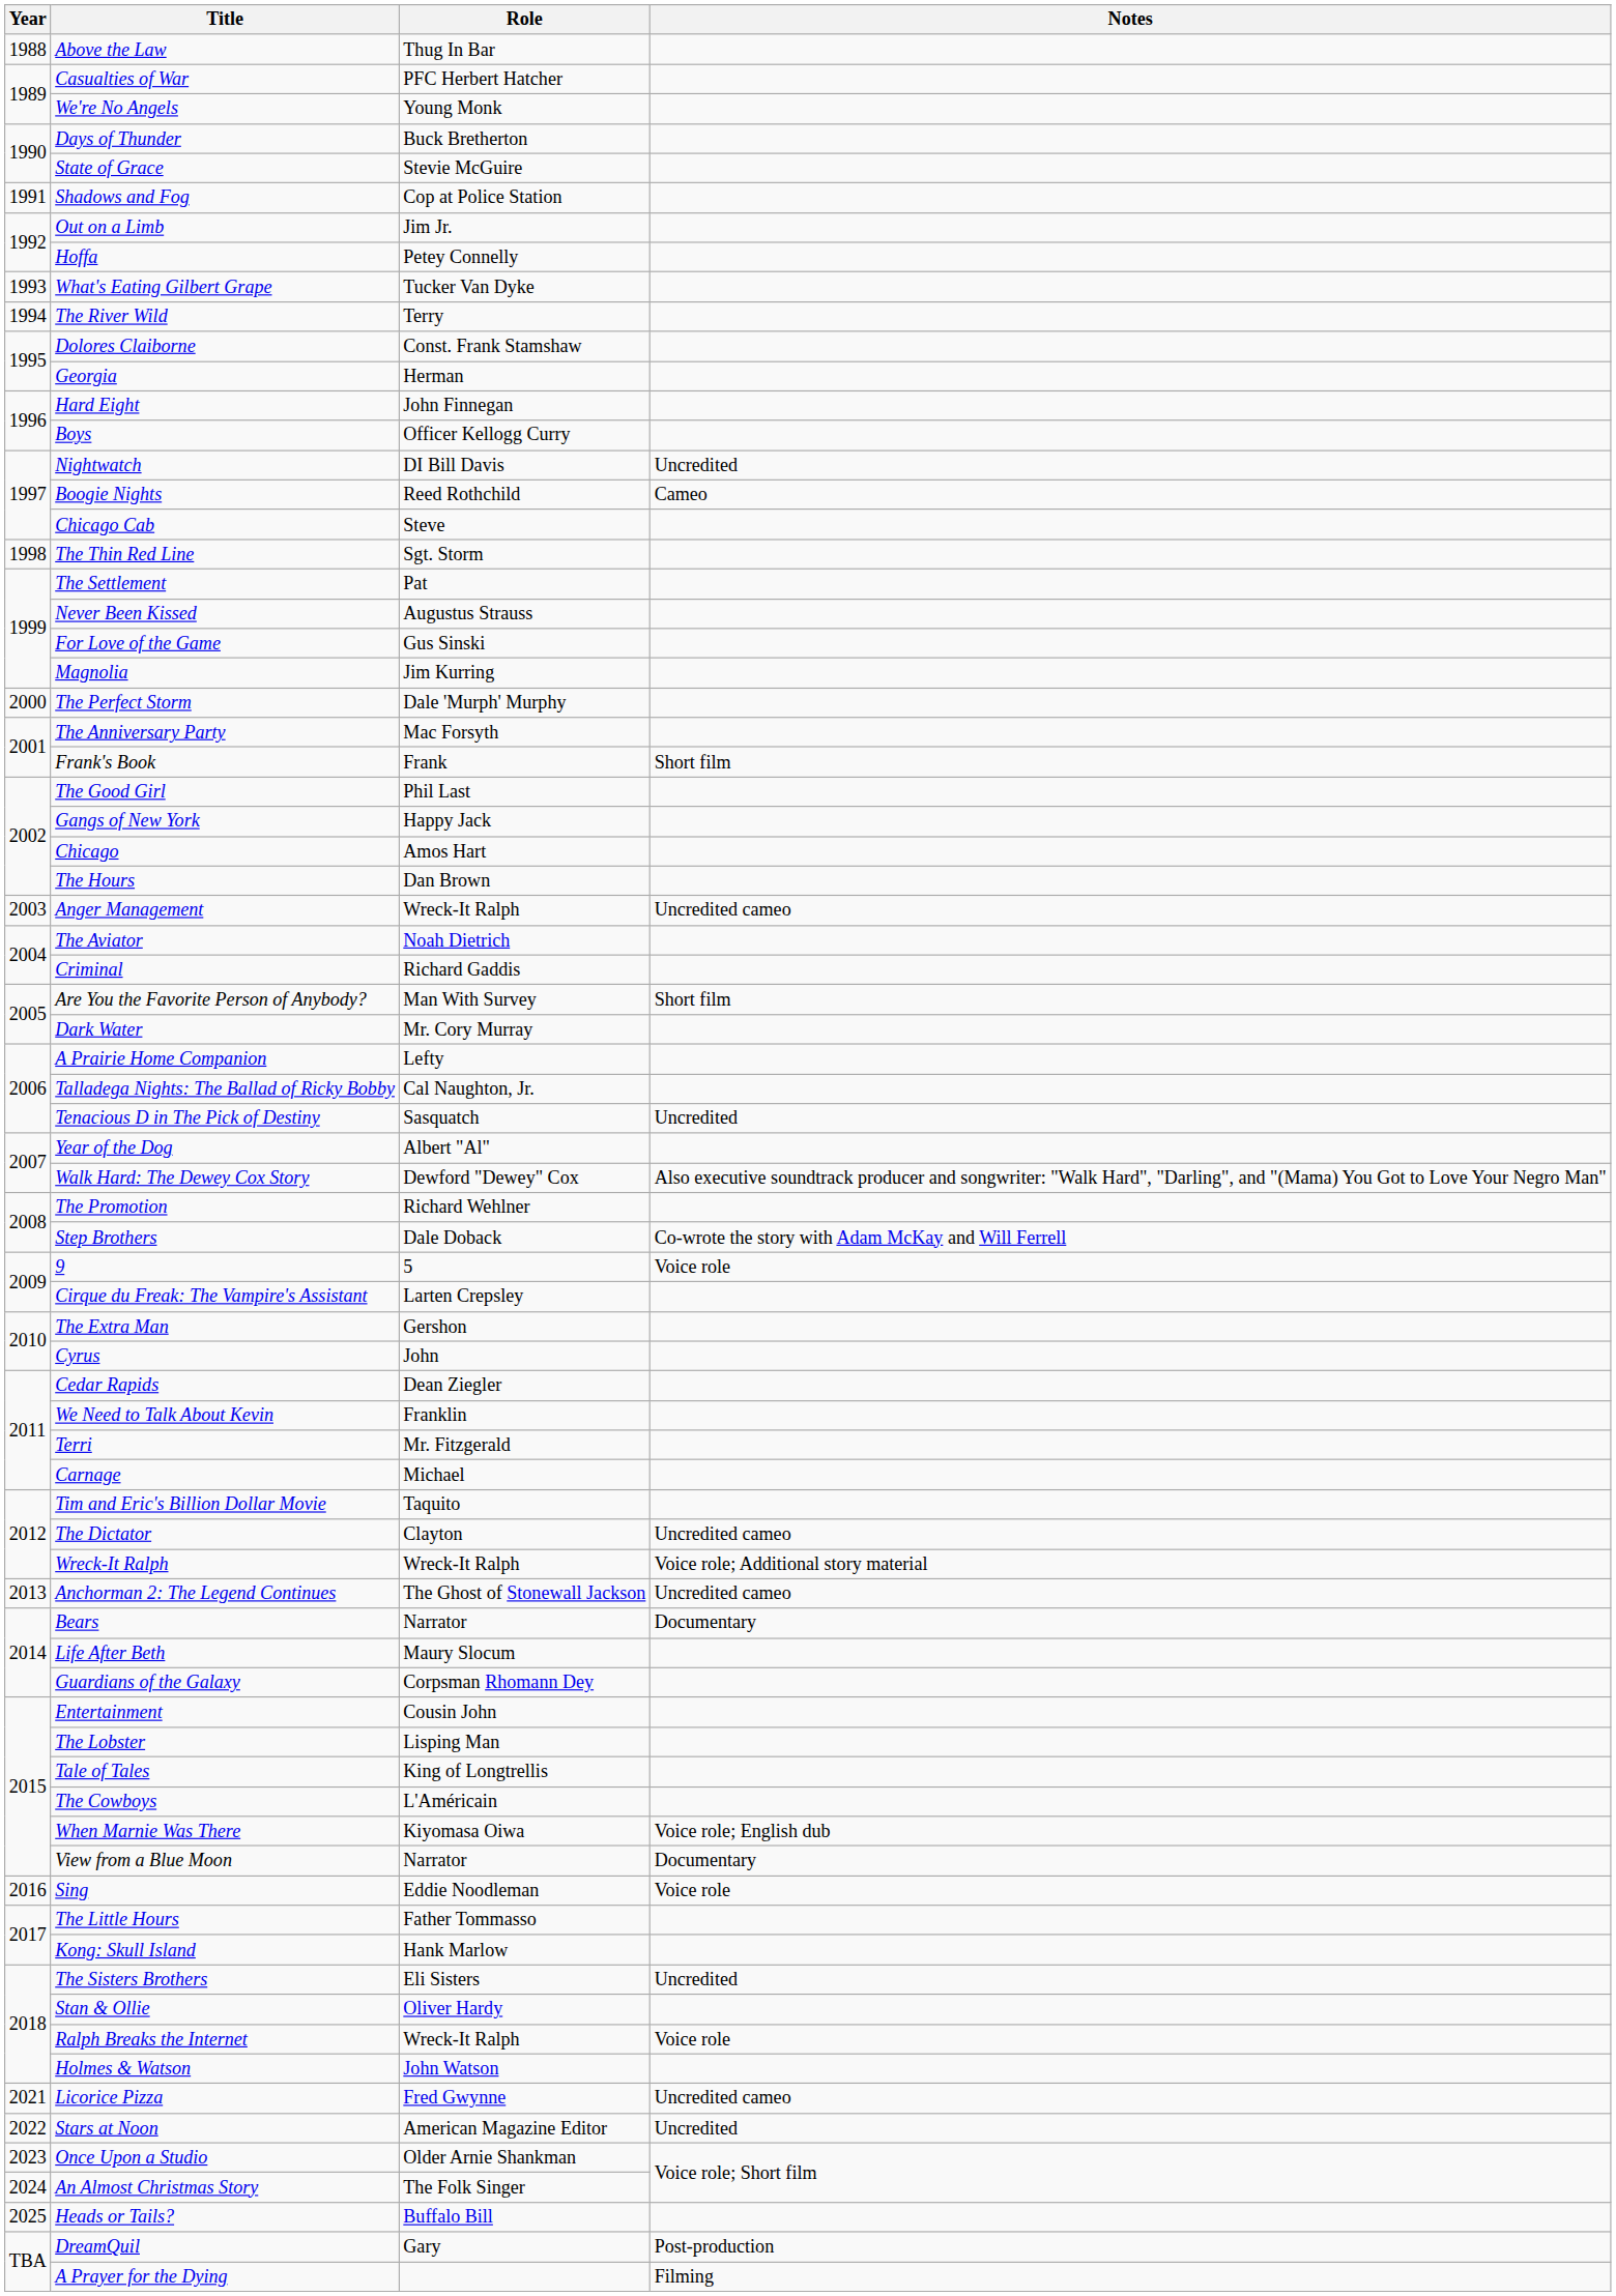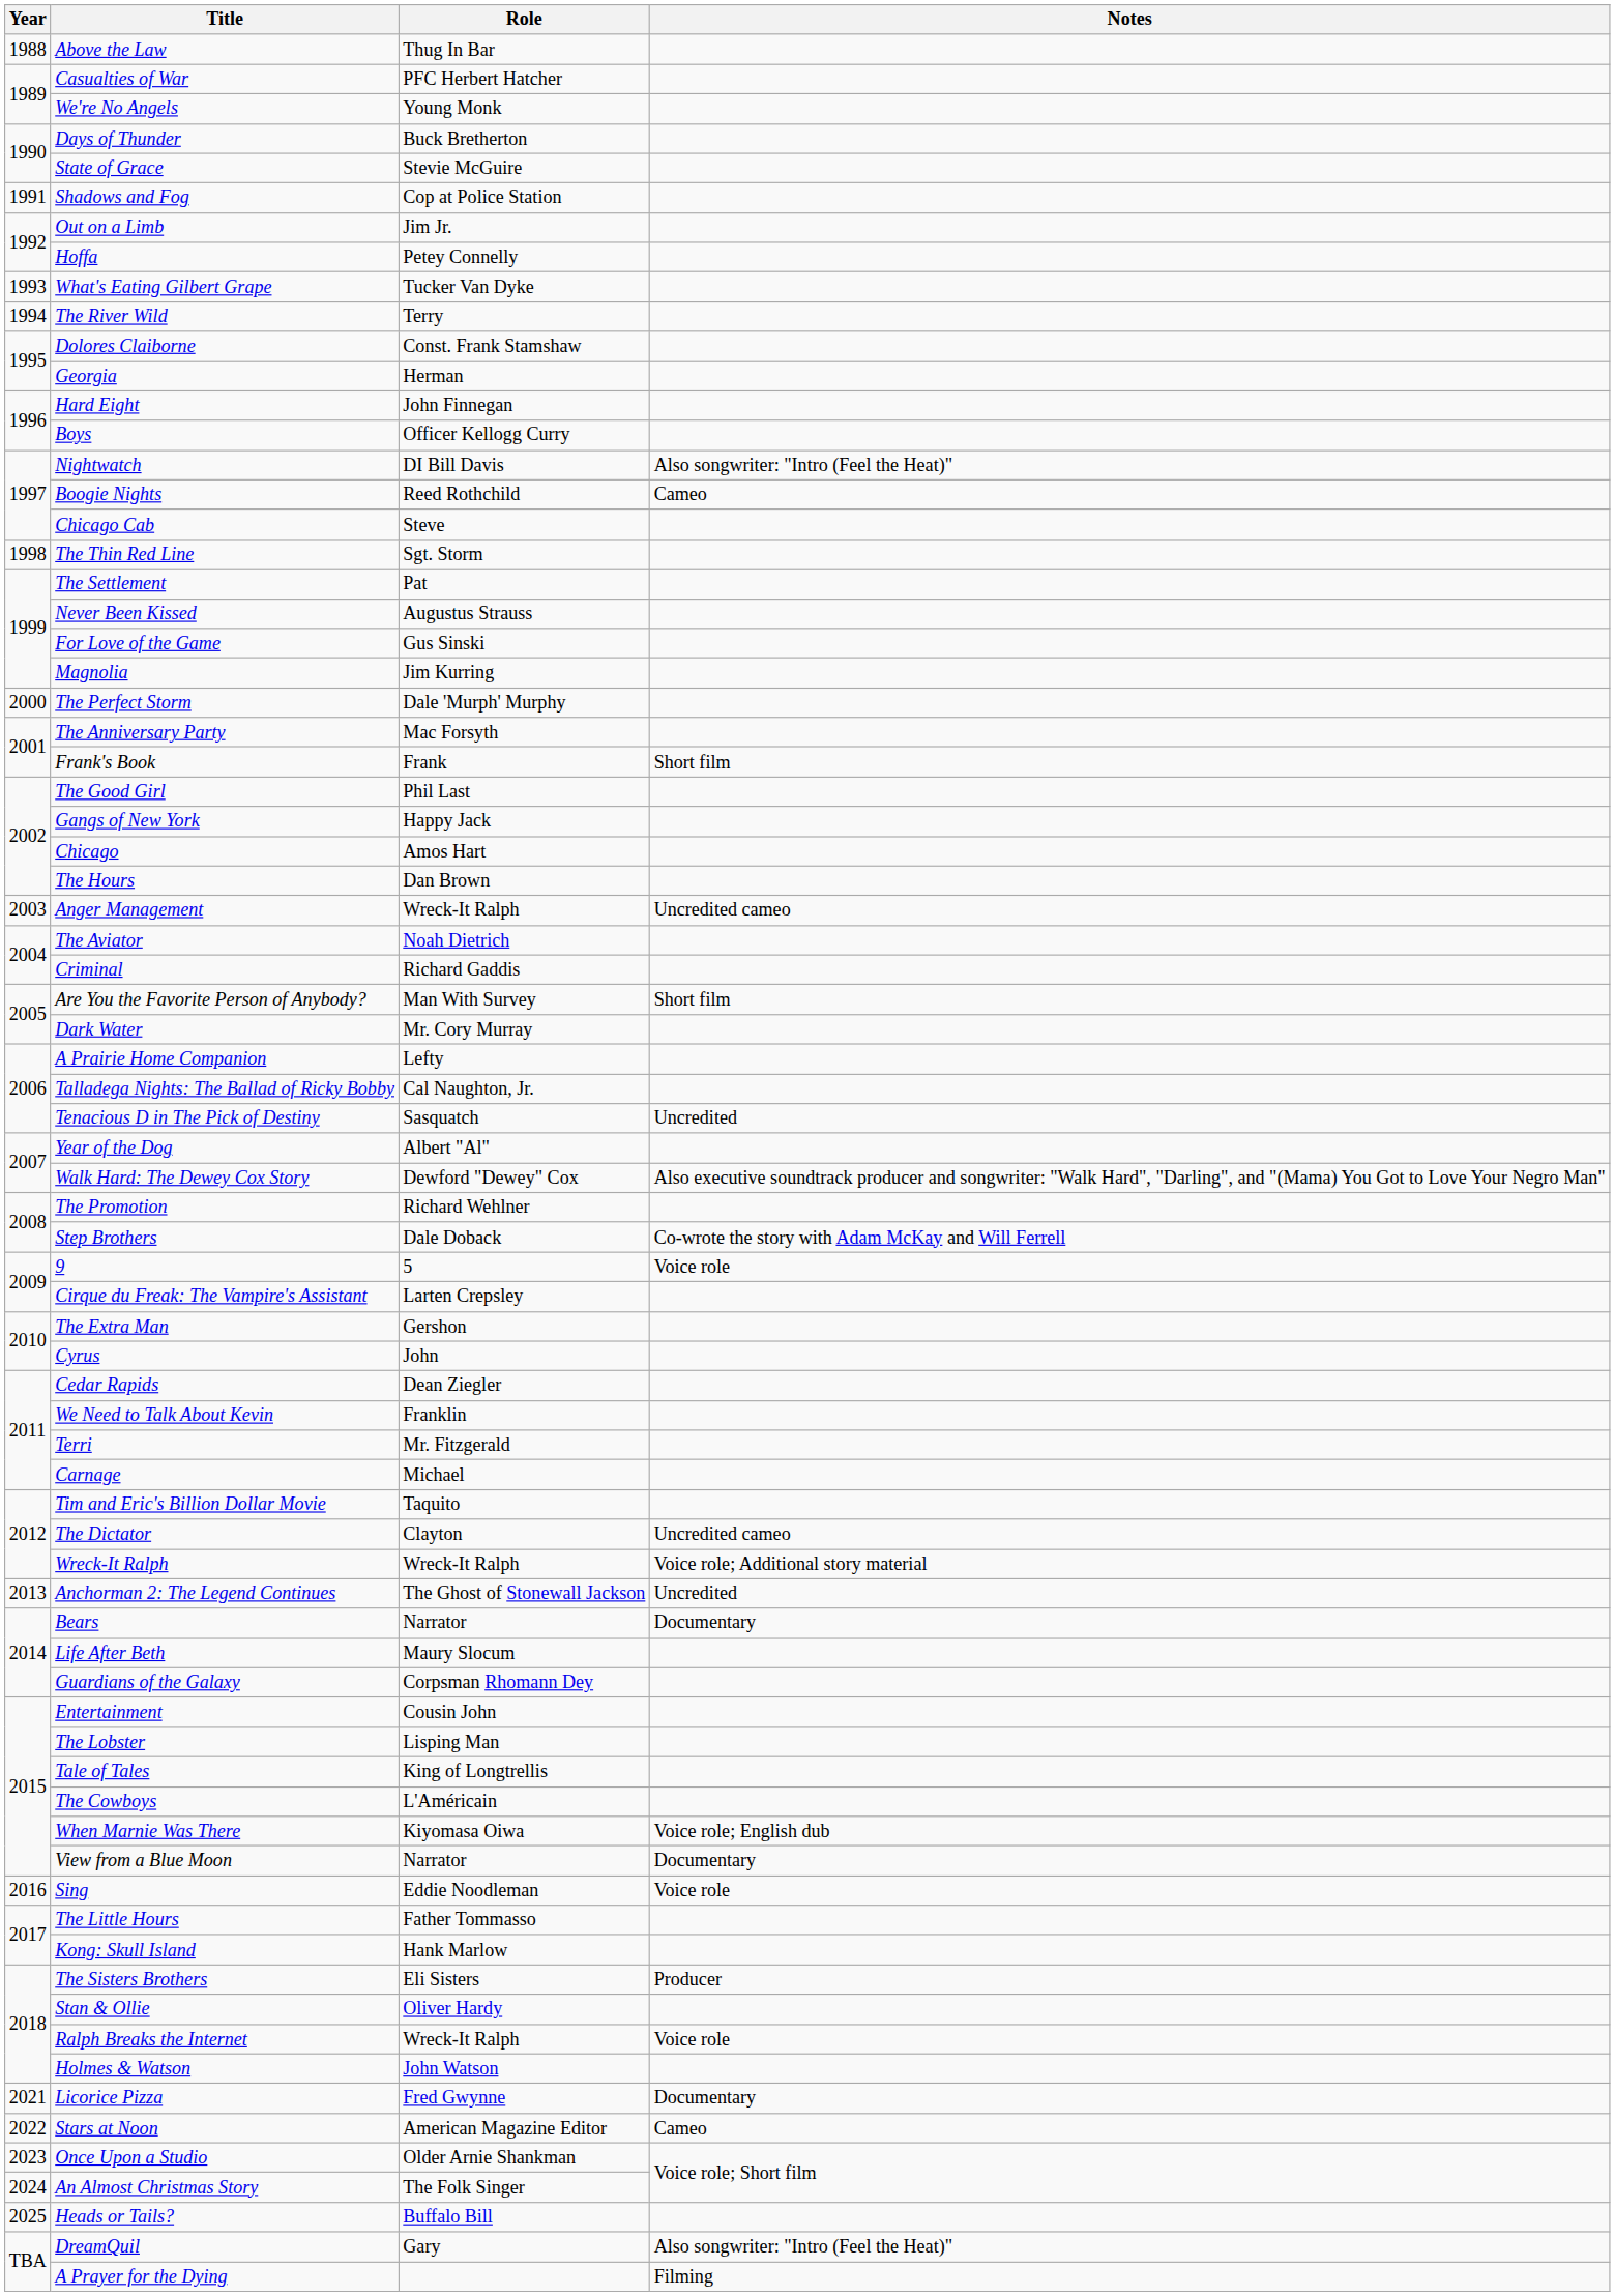 <table class="wikitable sortable">
 <tr>
 <th>Year</th>
 <th>Title</th>
 <th>Role</th>
 <th>Notes</th>
 </tr>
 <tr>
 <td>1988</td>
 <td><em><a href='#'>Above the Law</a></em></td>
 <td>Thug In Bar</td>
 <td></td>
 </tr>
 <tr>
 <td rowspan=2>1989</td>
 <td><em><a href='#'>Casualties of War</a></em></td>
 <td>PFC Herbert Hatcher</td>
 <td></td>
 </tr>
 <tr>
 <td><em><a href='#'>We're No Angels</a></em></td>
 <td>Young Monk</td>
 <td></td>
 </tr>
 <tr>
 <td rowspan=2>1990</td>
 <td><em><a href='#'>Days of Thunder</a></em></td>
 <td>Buck Bretherton</td>
 <td></td>
 </tr>
 <tr>
 <td><em><a href='#'>State of Grace</a></em></td>
 <td>Stevie McGuire</td>
 <td></td>
 </tr>
 <tr>
 <td>1991</td>
 <td><em><a href='#'>Shadows and Fog</a></em></td>
 <td>Cop at Police Station</td>
 <td></td>
 </tr>
 <tr>
 <td rowspan=2>1992</td>
 <td><em><a href='#'>Out on a Limb</a></em></td>
 <td>Jim Jr.</td>
 <td></td>
 </tr>
 <tr>
 <td><em><a href='#'>Hoffa</a></em></td>
 <td>Petey Connelly</td>
 <td></td>
 </tr>
 <tr>
 <td>1993</td>
 <td><em><a href='#'>What's Eating Gilbert Grape</a></em></td>
 <td>Tucker Van Dyke</td>
 <td></td>
 </tr>
 <tr>
 <td>1994</td>
 <td><em><a href='#'>The River Wild</a></em></td>
 <td>Terry</td>
 <td></td>
 </tr>
 <tr>
 <td rowspan=2>1995</td>
 <td><em><a href='#'>Dolores Claiborne</a></em></td>
 <td>Const. Frank Stamshaw</td>
 <td></td>
 </tr>
 <tr>
 <td><em><a href='#'>Georgia</a></em></td>
 <td>Herman</td>
 <td></td>
 </tr>
 <tr>
 <td rowspan=2>1996</td>
 <td><em><a href='#'>Hard Eight</a></em></td>
 <td>John Finnegan</td>
 <td></td>
 </tr>
 <tr>
 <td><em><a href='#'>Boys</a></em></td>
 <td>Officer Kellogg Curry</td>
 <td></td>
 </tr>
 <tr>
 <td rowspan=3>1997</td>
 <td><em><a href='#'>Nightwatch</a></em></td>
 <td>DI Bill Davis</td>
-<td>Uncredited</td>
+<td>Also songwriter: "Intro (Feel the Heat)"</td>
 </tr>
 <tr>
 <td><em><a href='#'>Boogie Nights</a></em></td>
 <td>Reed Rothchild</td>
 <td>Cameo</td>
 </tr>
 <tr>
 <td><em><a href='#'>Chicago Cab</a></em></td>
 <td>Steve</td>
 <td></td>
 </tr>
 <tr>
 <td>1998</td>
 <td><em><a href='#'>The Thin Red Line</a></em></td>
 <td>Sgt. Storm</td>
 <td></td>
 </tr>
 <tr>
 <td rowspan=4>1999</td>
 <td><em><a href='#'>The Settlement</a></em></td>
 <td>Pat</td>
 <td></td>
 </tr>
 <tr>
 <td><em><a href='#'>Never Been Kissed</a></em></td>
 <td>Augustus Strauss</td>
 <td></td>
 </tr>
 <tr>
 <td><em><a href='#'>For Love of the Game</a></em></td>
 <td>Gus Sinski</td>
 <td></td>
 </tr>
 <tr>
 <td><em><a href='#'>Magnolia</a></em></td>
 <td>Jim Kurring</td>
 <td></td>
 </tr>
 <tr>
 <td>2000</td>
 <td><em><a href='#'>The Perfect Storm</a></em></td>
 <td>Dale 'Murph' Murphy</td>
 <td></td>
 </tr>
 <tr>
 <td rowspan=2>2001</td>
 <td><em><a href='#'>The Anniversary Party</a></em></td>
 <td>Mac Forsyth</td>
 <td></td>
 </tr>
 <tr>
 <td><em>Frank's Book</em></td>
 <td>Frank</td>
 <td>Short film</td>
 </tr>
 <tr>
 <td rowspan=4>2002</td>
 <td><em><a href='#'>The Good Girl</a></em></td>
 <td>Phil Last</td>
 <td></td>
 </tr>
 <tr>
 <td><em><a href='#'>Gangs of New York</a></em></td>
 <td>Happy Jack</td>
 <td></td>
 </tr>
 <tr>
 <td><em><a href='#'>Chicago</a></em></td>
 <td>Amos Hart</td>
 <td></td>
 </tr>
 <tr>
 <td><em><a href='#'>The Hours</a></em></td>
 <td>Dan Brown</td>
 <td></td>
 </tr>
 <tr>
 <td>2003</td>
 <td><em><a href='#'>Anger Management</a></em></td>
 <td>Wreck-It Ralph</td>
 <td>Uncredited cameo</td>
 </tr>
 <tr>
 <td rowspan=2>2004</td>
 <td><em><a href='#'>The Aviator</a></em></td>
 <td><a href='#'>Noah Dietrich</a></td>
 <td></td>
 </tr>
 <tr>
 <td><em><a href='#'>Criminal</a></em></td>
 <td>Richard Gaddis</td>
 <td></td>
 </tr>
 <tr>
 <td rowspan=2>2005</td>
 <td><em>Are You the Favorite Person of Anybody?</em></td>
 <td>Man With Survey</td>
 <td>Short film</td>
 </tr>
 <tr>
 <td><em><a href='#'>Dark Water</a></em></td>
 <td>Mr. Cory Murray</td>
 <td></td>
 </tr>
 <tr>
 <td rowspan=3>2006</td>
 <td><em><a href='#'>A Prairie Home Companion</a></em></td>
 <td>Lefty</td>
 <td></td>
 </tr>
 <tr>
 <td><em><a href='#'>Talladega Nights: The Ballad of Ricky Bobby</a></em></td>
 <td>Cal Naughton, Jr.</td>
 <td></td>
 </tr>
 <tr>
 <td><em><a href='#'>Tenacious D in The Pick of Destiny</a></em></td>
 <td>Sasquatch</td>
 <td>Uncredited</td>
 </tr>
 <tr>
 <td rowspan=2>2007</td>
 <td><em><a href='#'>Year of the Dog</a></em></td>
 <td>Albert "Al"</td>
 <td></td>
 </tr>
 <tr>
 <td><em><a href='#'>Walk Hard: The Dewey Cox Story</a></em></td>
 <td>Dewford "Dewey" Cox</td>
 <td>Also executive soundtrack producer and songwriter: "Walk Hard", "Darling", and "(Mama) You Got to Love Your Negro Man"</td>
 </tr>
 <tr>
 <td rowspan=2>2008</td>
 <td><em><a href='#'>The Promotion</a></em></td>
 <td>Richard Wehlner</td>
 <td></td>
 </tr>
 <tr>
 <td><em><a href='#'>Step Brothers</a></em></td>
 <td>Dale Doback</td>
 <td>Co-wrote the story with <a href='#'>Adam McKay</a> and <a href='#'>Will Ferrell</a></td>
 </tr>
 <tr>
 <td rowspan=2>2009</td>
 <td><em><a href='#'>9</a></em></td>
 <td>5</td>
 <td>Voice role</td>
 </tr>
 <tr>
 <td><em><a href='#'>Cirque du Freak: The Vampire's Assistant</a></em></td>
 <td>Larten Crepsley</td>
 <td></td>
 </tr>
 <tr>
 <td rowspan=2>2010</td>
 <td><em><a href='#'>The Extra Man</a></em></td>
 <td>Gershon</td>
 <td></td>
 </tr>
 <tr>
 <td><em><a href='#'>Cyrus</a></em></td>
 <td>John</td>
 <td></td>
 </tr>
 <tr>
 <td rowspan=4>2011</td>
 <td><em><a href='#'>Cedar Rapids</a></em></td>
 <td>Dean Ziegler</td>
 <td></td>
 </tr>
 <tr>
 <td><em><a href='#'>We Need to Talk About Kevin</a></em></td>
 <td>Franklin</td>
 <td></td>
 </tr>
 <tr>
 <td><em><a href='#'>Terri</a></em></td>
 <td>Mr. Fitzgerald</td>
 <td></td>
 </tr>
 <tr>
 <td><em><a href='#'>Carnage</a></em></td>
 <td>Michael</td>
 <td></td>
 </tr>
 <tr>
 <td rowspan=3>2012</td>
 <td><em><a href='#'>Tim and Eric's Billion Dollar Movie</a></em></td>
 <td>Taquito</td>
 <td></td>
 </tr>
 <tr>
 <td><em><a href='#'>The Dictator</a></em></td>
 <td>Clayton</td>
 <td>Uncredited cameo</td>
 </tr>
 <tr>
 <td><em><a href='#'>Wreck-It Ralph</a></em></td>
 <td>Wreck-It Ralph</td>
 <td>Voice role; Additional story material</td>
 </tr>
 <tr>
 <td>2013</td>
 <td><em><a href='#'>Anchorman 2: The Legend Continues</a></em></td>
 <td>The Ghost of <a href='#'>Stonewall Jackson</a></td>
-<td>Uncredited cameo</td>
+<td>Uncredited</td>
 </tr>
 <tr>
 <td rowspan=3>2014</td>
 <td><em><a href='#'>Bears</a></em></td>
 <td>Narrator</td>
 <td>Documentary</td>
 </tr>
 <tr>
 <td><em><a href='#'>Life After Beth</a></em></td>
 <td>Maury Slocum</td>
 <td></td>
 </tr>
 <tr>
 <td><em><a href='#'>Guardians of the Galaxy</a></em></td>
 <td>Corpsman <a href='#'>Rhomann Dey</a></td>
 <td></td>
 </tr>
 <tr>
 <td rowspan=6>2015</td>
 <td><em><a href='#'>Entertainment</a></em></td>
 <td>Cousin John</td>
 <td></td>
 </tr>
 <tr>
 <td><em><a href='#'>The Lobster</a></em></td>
 <td>Lisping Man</td>
 <td></td>
 </tr>
 <tr>
 <td><em><a href='#'>Tale of Tales</a></em></td>
 <td>King of Longtrellis</td>
 <td></td>
 </tr>
 <tr>
 <td><em><a href='#'>The Cowboys</a></em></td>
 <td>L'Américain</td>
 <td></td>
 </tr>
 <tr>
 <td><em><a href='#'>When Marnie Was There</a></em></td>
 <td>Kiyomasa Oiwa</td>
 <td>Voice role; English dub</td>
 </tr>
 <tr>
 <td><em>View from a Blue Moon</em></td>
 <td>Narrator</td>
 <td>Documentary</td>
 </tr>
 <tr>
 <td>2016</td>
 <td><em><a href='#'>Sing</a></em></td>
 <td>Eddie Noodleman</td>
 <td>Voice role</td>
 </tr>
 <tr>
 <td rowspan=2>2017</td>
 <td><em><a href='#'>The Little Hours</a></em></td>
 <td>Father Tommasso</td>
 <td></td>
 </tr>
 <tr>
 <td><em><a href='#'>Kong: Skull Island</a></em></td>
 <td>Hank Marlow</td>
 <td></td>
 </tr>
 <tr>
 <td rowspan=4>2018</td>
 <td><em><a href='#'>The Sisters Brothers</a></em></td>
 <td>Eli Sisters</td>
-<td>Uncredited</td>
+<td>Producer</td>
 </tr>
 <tr>
 <td><em><a href='#'>Stan & Ollie</a></em></td>
 <td><a href='#'>Oliver Hardy</a></td>
 <td></td>
 </tr>
 <tr>
 <td><em><a href='#'>Ralph Breaks the Internet</a></em></td>
 <td>Wreck-It Ralph</td>
 <td>Voice role</td>
 </tr>
 <tr>
 <td><em><a href='#'>Holmes & Watson</a></em></td>
 <td><a href='#'>John Watson</a></td>
 <td></td>
 </tr>
 <tr>
 <td>2021</td>
 <td><em><a href='#'>Licorice Pizza</a></em></td>
 <td><a href='#'>Fred Gwynne</a></td>
-<td>Uncredited cameo</td>
+<td>Documentary</td>
 </tr>
 <tr>
 <td>2022</td>
 <td><em><a href='#'>Stars at Noon</a></em></td>
 <td>American Magazine Editor</td>
-<td>Uncredited</td>
+<td>Cameo</td>
 </tr>
 <tr>
 <td>2023</td>
 <td><em><a href='#'>Once Upon a Studio</a></em></td>
 <td>Older Arnie Shankman</td>
 <td rowspan=2>Voice role; Short film</td>
 </tr>
 <tr>
 <td>2024</td>
 <td><em><a href='#'>An Almost Christmas Story</a></em></td>
 <td>The Folk Singer</td>
 </tr>
 <tr>
 <td>2025</td>
 <td><em><a href='#'>Heads or Tails?</a></em></td>
 <td><a href='#'>Buffalo Bill</a></td>
 </tr>
 <tr>
 <td rowspan=2>TBA</td>
 <td><em><a href='#'>DreamQuil</a></em></td>
 <td>Gary</td>
-<td>Post-production</td>
+<td>Also songwriter: "Intro (Feel the Heat)"</td>
 </tr>
 <tr>
 <td><em><a href='#'>A Prayer for the Dying</a></em></td>
 <td></td>
 <td>Filming</td>
 </tr>
 </table>
